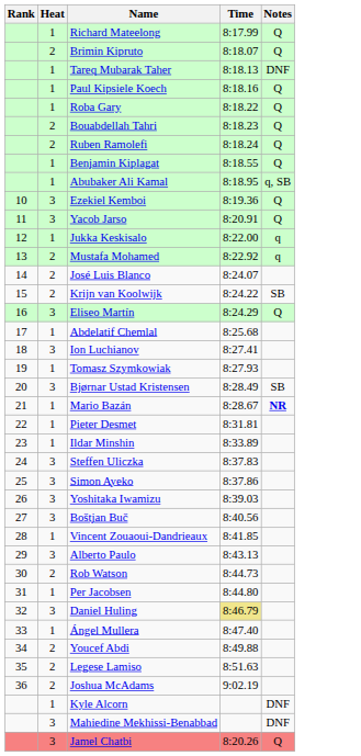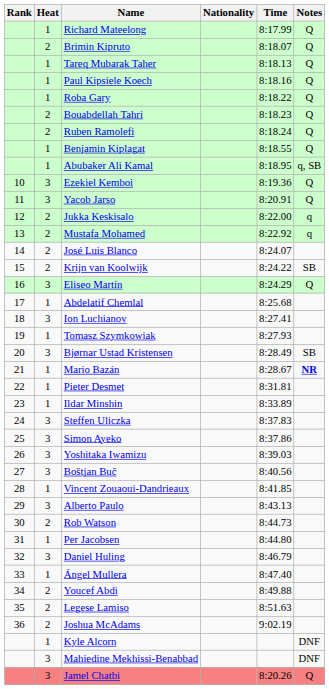 <table class="wikitable sortable" style="text-align:center">
 <tr>
 <th>Rank</th>
 <th>Heat</th>
 <th>Name</th>
+<th>Nationality</th>
 <th>Time</th>
 <th>Notes</th>
 </tr>
 <tr bgcolor=ccffcc>
 <td></td>
 <td>1</td>
 <td align=left><a href='#'>Richard Mateelong</a></td>
+<td align=left></td>
 <td>8:17.99</td>
 <td>Q</td>
 </tr>
 <tr bgcolor=ccffcc>
 <td></td>
 <td>2</td>
 <td align=left><a href='#'>Brimin Kipruto</a></td>
+<td align=left></td>
 <td>8:18.07</td>
 <td>Q</td>
 </tr>
 <tr bgcolor=ccffcc>
 <td></td>
 <td>1</td>
 <td align=left><a href='#'>Tareq Mubarak Taher</a></td>
+<td align=left></td>
 <td>8:18.13</td>
-<td>DNF</td>
+<td>Q</td>
 </tr>
 <tr bgcolor=ccffcc>
 <td></td>
 <td>1</td>
 <td align=left><a href='#'>Paul Kipsiele Koech</a></td>
+<td align=left></td>
 <td>8:18.16</td>
 <td>Q</td>
 </tr>
 <tr bgcolor=ccffcc>
 <td></td>
 <td>1</td>
 <td align=left><a href='#'>Roba Gary</a></td>
+<td align=left></td>
 <td>8:18.22</td>
 <td>Q</td>
 </tr>
 <tr bgcolor=ccffcc>
 <td></td>
 <td>2</td>
 <td align=left><a href='#'>Bouabdellah Tahri</a></td>
+<td align=left></td>
 <td>8:18.23</td>
 <td>Q</td>
 </tr>
 <tr bgcolor=ccffcc>
 <td></td>
 <td>2</td>
 <td align=left><a href='#'>Ruben Ramolefi</a></td>
+<td align=left></td>
 <td>8:18.24</td>
 <td>Q</td>
 </tr>
 <tr bgcolor=ccffcc>
 <td></td>
 <td>1</td>
 <td align=left><a href='#'>Benjamin Kiplagat</a></td>
+<td align=left></td>
 <td>8:18.55</td>
 <td>Q</td>
 </tr>
 <tr bgcolor=ccffcc>
 <td></td>
 <td>1</td>
 <td align=left><a href='#'>Abubaker Ali Kamal</a></td>
+<td align=left></td>
 <td>8:18.95</td>
 <td>q, SB</td>
 </tr>
 <tr bgcolor=ccffcc>
 <td>10</td>
 <td>3</td>
 <td align=left><a href='#'>Ezekiel Kemboi</a></td>
+<td align=left></td>
 <td>8:19.36</td>
 <td>Q</td>
 </tr>
 <tr bgcolor=ccffcc>
 <td>11</td>
 <td>3</td>
 <td align=left><a href='#'>Yacob Jarso</a></td>
+<td align=left></td>
 <td>8:20.91</td>
 <td>Q</td>
 </tr>
 <tr bgcolor=ccffcc>
 <td>12</td>
-<td>1</td>
+<td>2</td>
 <td align=left><a href='#'>Jukka Keskisalo</a></td>
+<td align=left></td>
 <td>8:22.00</td>
 <td>q</td>
 </tr>
 <tr bgcolor=ccffcc>
 <td>13</td>
 <td>2</td>
 <td align=left><a href='#'>Mustafa Mohamed</a></td>
+<td align=left></td>
 <td>8:22.92</td>
 <td>q</td>
 </tr>
 <tr>
 <td>14</td>
 <td>2</td>
 <td align=left><a href='#'>José Luis Blanco</a></td>
+<td align=left></td>
 <td>8:24.07</td>
 <td></td>
 </tr>
 <tr>
 <td>15</td>
 <td>2</td>
 <td align=left><a href='#'>Krijn van Koolwijk</a></td>
+<td align=left></td>
 <td>8:24.22</td>
 <td>SB</td>
 </tr>
 <tr bgcolor=ccffcc>
 <td>16</td>
 <td>3</td>
 <td align=left><a href='#'>Eliseo Martín</a></td>
+<td align=left></td>
 <td>8:24.29</td>
 <td>Q</td>
 </tr>
 <tr>
 <td>17</td>
 <td>1</td>
 <td align=left><a href='#'>Abdelatif Chemlal</a></td>
+<td align=left></td>
 <td>8:25.68</td>
 <td></td>
 </tr>
 <tr>
 <td>18</td>
 <td>3</td>
 <td align=left><a href='#'>Ion Luchianov</a></td>
+<td align=left></td>
 <td>8:27.41</td>
 <td></td>
 </tr>
 <tr>
 <td>19</td>
 <td>1</td>
 <td align=left><a href='#'>Tomasz Szymkowiak</a></td>
+<td align=left></td>
 <td>8:27.93</td>
 <td></td>
 </tr>
 <tr>
 <td>20</td>
 <td>3</td>
 <td align=left><a href='#'>Bjørnar Ustad Kristensen</a></td>
+<td align=left></td>
 <td>8:28.49</td>
 <td>SB</td>
 </tr>
 <tr>
 <td>21</td>
 <td>1</td>
 <td align=left><a href='#'>Mario Bazán</a></td>
+<td align=left></td>
 <td>8:28.67</td>
 <td><strong><a href='#'>NR</a></strong></td>
 </tr>
 <tr>
 <td>22</td>
 <td>1</td>
 <td align=left><a href='#'>Pieter Desmet</a></td>
+<td align=left></td>
 <td>8:31.81</td>
 <td></td>
 </tr>
 <tr>
 <td>23</td>
 <td>1</td>
 <td align=left><a href='#'>Ildar Minshin</a></td>
+<td align=left></td>
 <td>8:33.89</td>
 <td></td>
 </tr>
 <tr>
 <td>24</td>
 <td>3</td>
 <td align=left><a href='#'>Steffen Uliczka</a></td>
+<td align=left></td>
 <td>8:37.83</td>
 <td></td>
 </tr>
 <tr>
 <td>25</td>
 <td>3</td>
 <td align=left><a href='#'>Simon Ayeko</a></td>
+<td align=left></td>
 <td>8:37.86</td>
 <td></td>
 </tr>
 <tr>
 <td>26</td>
 <td>3</td>
 <td align=left><a href='#'>Yoshitaka Iwamizu</a></td>
+<td align=left></td>
 <td>8:39.03</td>
 <td></td>
 </tr>
 <tr>
 <td>27</td>
 <td>3</td>
 <td align=left><a href='#'>Boštjan Buč</a></td>
+<td align=left></td>
 <td>8:40.56</td>
 <td></td>
 </tr>
 <tr>
 <td>28</td>
 <td>1</td>
 <td align=left><a href='#'>Vincent Zouaoui-Dandrieaux</a></td>
+<td align=left></td>
 <td>8:41.85</td>
 <td></td>
 </tr>
 <tr>
 <td>29</td>
 <td>3</td>
 <td align=left><a href='#'>Alberto Paulo</a></td>
+<td align=left></td>
 <td>8:43.13</td>
 <td></td>
 </tr>
 <tr>
 <td>30</td>
 <td>2</td>
 <td align=left><a href='#'>Rob Watson</a></td>
+<td align=left></td>
 <td>8:44.73</td>
 <td></td>
 </tr>
 <tr>
 <td>31</td>
 <td>1</td>
 <td align=left><a href='#'>Per Jacobsen</a></td>
+<td align=left></td>
 <td>8:44.80</td>
 <td></td>
 </tr>
 <tr>
 <td>32</td>
 <td>3</td>
 <td align=left><a href='#'>Daniel Huling</a></td>
-<td style="background: khaki;">8:46.79</td>
+<td align=left></td>
+<td>8:46.79</td>
 <td></td>
 </tr>
 <tr>
 <td>33</td>
 <td>1</td>
 <td align=left><a href='#'>Ángel Mullera</a></td>
+<td align=left></td>
 <td>8:47.40</td>
 <td></td>
 </tr>
 <tr>
 <td>34</td>
 <td>2</td>
 <td align=left><a href='#'>Youcef Abdi</a></td>
+<td align=left></td>
 <td>8:49.88</td>
 <td></td>
 </tr>
 <tr>
 <td>35</td>
 <td>2</td>
 <td align=left><a href='#'>Legese Lamiso</a></td>
+<td align=left></td>
 <td>8:51.63</td>
 <td></td>
 </tr>
 <tr>
 <td>36</td>
 <td>2</td>
 <td align=left><a href='#'>Joshua McAdams</a></td>
+<td align=left></td>
 <td>9:02.19</td>
 <td></td>
 </tr>
 <tr>
 <td></td>
 <td>1</td>
 <td align=left><a href='#'>Kyle Alcorn</a></td>
+<td align=left></td>
 <td></td>
 <td>DNF</td>
 </tr>
 <tr>
 <td></td>
 <td>3</td>
 <td align=left><a href='#'>Mahiedine Mekhissi-Benabbad</a></td>
+<td align=left></td>
 <td></td>
 <td>DNF</td>
 </tr>
 <tr bgcolor=#F78181>
 <td></td>
 <td>3</td>
 <td align=left><a href='#'>Jamel Chatbi</a></td>
+<td align=left></td>
 <td>8:20.26</td>
 <td>Q</td>
 </tr>
 </table>
